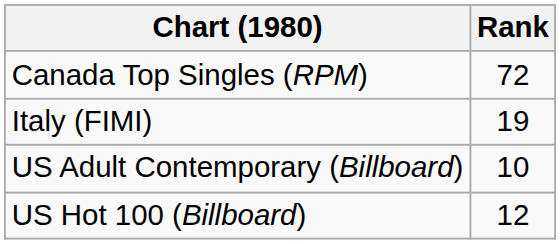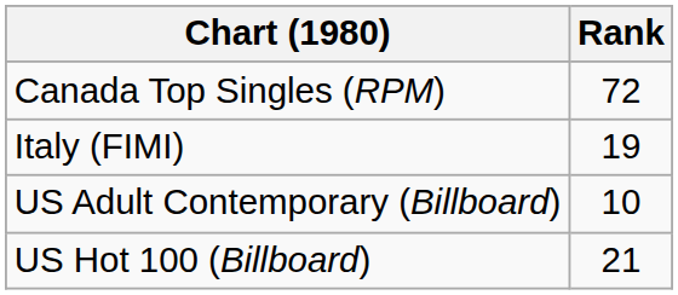 <table class="wikitable sortable">
 <tr>
 <th>Chart (1980)</th>
 <th>Rank</th>
 </tr>
 <tr>
 <td>Canada Top Singles (<em>RPM</em>)</td>
 <td align="center">72</td>
 </tr>
 <tr>
 <td>Italy (FIMI)</td>
 <td align="center">19</td>
 </tr>
 <tr>
 <td>US Adult Contemporary (<em>Billboard</em>)</td>
 <td align="center">10</td>
 </tr>
 <tr>
 <td>US Hot 100 (<em>Billboard</em>)</td>
-<td align="center">12</td>
+<td align="center">21</td>
 </tr>
 </table>
